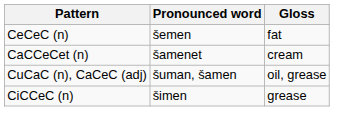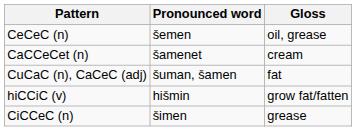 <table class="wikitable">
 <tr>
 <th>Pattern</th>
 <th>Pronounced word</th>
 <th>Gloss</th>
 </tr>
 <tr>
 <td>CeCeC (n)</td>
 <td>šemen</td>
-<td>fat</td>
+<td>oil, grease</td>
 </tr>
 <tr>
 <td>CaCCeCet (n)</td>
 <td>šamenet</td>
 <td>cream</td>
 </tr>
 <tr>
 <td>CuCaC (n), CaCeC (adj)</td>
 <td>šuman, šamen</td>
-<td>oil, grease</td>
+<td>fat</td>
+</tr>
+<tr>
+<td>hiCCiC (v)</td>
+<td>hišmin</td>
+<td>grow fat/fatten</td>
 </tr>
 <tr>
 <td>CiCCeC (n)</td>
 <td>šimen</td>
 <td>grease</td>
 </tr>
 </table>
